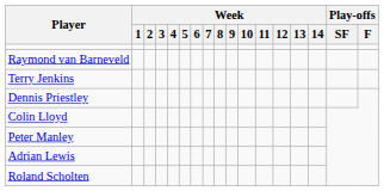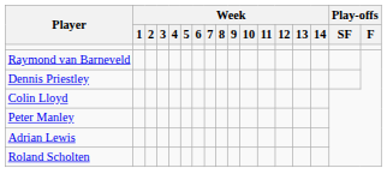 <table class="wikitable">
 <tr>
 <th rowspan=2>Player</th>
 <th colspan=14>Week</th>
 <th colspan=2>Play-offs</th>
 </tr>
 <tr>
 <th>1</th>
 <th>2</th>
 <th>3</th>
 <th>4</th>
 <th>5</th>
 <th>6</th>
 <th>7</th>
 <th>8</th>
 <th>9</th>
 <th>10</th>
 <th>11</th>
 <th>12</th>
 <th>13</th>
 <th>14</th>
 <th>SF</th>
 <th>F</th>
 </tr>
 <tr>
 <td> </td>
 <td></td>
 <td></td>
 <td></td>
 <td></td>
 <td></td>
 <td></td>
 <td></td>
 <td></td>
 <td></td>
 <td></td>
 <td></td>
 <td></td>
 <td></td>
 <td></td>
 <td></td>
 <td></td>
 </tr>
 <tr>
 <td> <a href='#'>Raymond van Barneveld</a></td>
-<td></td>
-<td></td>
-<td></td>
-<td></td>
-<td></td>
-<td></td>
-<td></td>
-<td></td>
-<td></td>
-<td></td>
-<td></td>
-<td></td>
-<td></td>
-<td></td>
-<td></td>
-</tr>
-<tr>
-<td> <a href='#'>Terry Jenkins</a></td>
-<td></td>
 <td></td>
 <td></td>
 <td></td>
 <td></td>
 <td></td>
 <td></td>
 <td></td>
 <td></td>
 <td></td>
 <td></td>
 <td></td>
 <td></td>
 <td></td>
 <td></td>
 <td></td>
 </tr>
 <tr>
 <td> <a href='#'>Dennis Priestley</a></td>
 <td></td>
 <td></td>
 <td></td>
 <td></td>
 <td></td>
 <td></td>
 <td></td>
 <td></td>
 <td></td>
 <td></td>
 <td></td>
 <td></td>
 <td></td>
 <td></td>
 <td></td>
 </tr>
 <tr>
 <td> <a href='#'>Colin Lloyd</a></td>
 <td></td>
 <td></td>
 <td></td>
 <td></td>
 <td></td>
 <td></td>
 <td></td>
 <td></td>
 <td></td>
 <td></td>
 <td></td>
 <td></td>
 <td></td>
 <td></td>
 </tr>
 <tr>
 <td> <a href='#'>Peter Manley</a></td>
 <td></td>
 <td></td>
 <td></td>
 <td></td>
 <td></td>
 <td></td>
 <td></td>
 <td></td>
 <td></td>
 <td></td>
 <td></td>
 <td></td>
 <td></td>
 <td></td>
 </tr>
 <tr>
 <td> <a href='#'>Adrian Lewis</a></td>
 <td></td>
 <td></td>
 <td></td>
 <td></td>
 <td></td>
 <td></td>
 <td></td>
 <td></td>
 <td></td>
 <td></td>
 <td></td>
 <td></td>
 <td></td>
 <td></td>
 </tr>
 <tr>
 <td> <a href='#'>Roland Scholten</a></td>
 <td></td>
 <td></td>
 <td></td>
 <td></td>
 <td></td>
 <td></td>
 <td></td>
 <td></td>
 <td></td>
 <td></td>
 <td></td>
 <td></td>
 <td></td>
 <td></td>
 </tr>
 </table>
